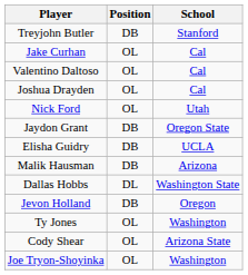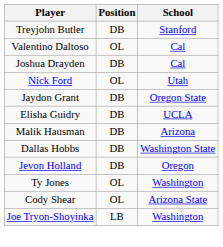 <table class="wikitable sortable" style="text-align:center">
 <tr>
 <th>Player</th>
 <th>Position</th>
 <th>School</th>
 </tr>
 <tr>
 <td>Treyjohn Butler</td>
 <td>DB</td>
 <td><a href='#'>Stanford</a></td>
 </tr>
 <tr>
-<td><a href='#'>Jake Curhan</a></td>
-<td>OL</td>
-<td><a href='#'>Cal</a></td>
-</tr>
-<tr>
 <td>Valentino Daltoso</td>
 <td>OL</td>
 <td><a href='#'>Cal</a></td>
 </tr>
 <tr>
 <td>Joshua Drayden</td>
-<td>OL</td>
+<td>DB</td>
 <td><a href='#'>Cal</a></td>
 </tr>
 <tr>
 <td><a href='#'>Nick Ford</a></td>
 <td>OL</td>
 <td><a href='#'>Utah</a></td>
 </tr>
 <tr>
 <td>Jaydon Grant</td>
 <td>DB</td>
 <td><a href='#'>Oregon State</a></td>
 </tr>
 <tr>
 <td>Elisha Guidry</td>
 <td>DB</td>
 <td><a href='#'>UCLA</a></td>
 </tr>
 <tr>
 <td>Malik Hausman</td>
 <td>DB</td>
 <td><a href='#'>Arizona</a></td>
 </tr>
 <tr>
 <td>Dallas Hobbs</td>
-<td>DL</td>
+<td>DB</td>
 <td><a href='#'>Washington State</a></td>
 </tr>
 <tr>
 <td><a href='#'>Jevon Holland</a></td>
 <td>DB</td>
 <td><a href='#'>Oregon</a></td>
 </tr>
 <tr>
 <td>Ty Jones</td>
 <td>OL</td>
 <td><a href='#'>Washington</a></td>
 </tr>
 <tr>
 <td>Cody Shear</td>
 <td>OL</td>
 <td><a href='#'>Arizona State</a></td>
 </tr>
 <tr>
 <td><a href='#'>Joe Tryon-Shoyinka</a></td>
-<td>OL</td>
+<td>LB</td>
 <td><a href='#'>Washington</a></td>
 </tr>
 </table>
